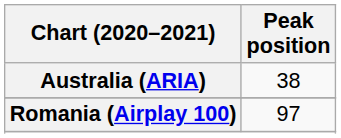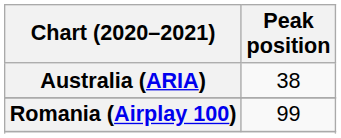 <table class="wikitable sortable plainrowheaders" style="text-align:center">
 <tr>
 <th scope="col">Chart (2020–2021)</th>
 <th scope="col">Peak<br>position</th>
 </tr>
 <tr>
 <th scope="row">Australia (<a href='#'>ARIA</a>)</th>
 <td>38</td>
 </tr>
 <tr>
 </tr>
 <tr>
 </tr>
 <tr>
 <th scope="row">Romania (<a href='#'>Airplay 100</a>)</th>
-<td>97</td>
+<td>99</td>
 </tr>
 <tr>
 </tr>
 <tr>
 </tr>
 <tr>
 </tr>
 </table>
